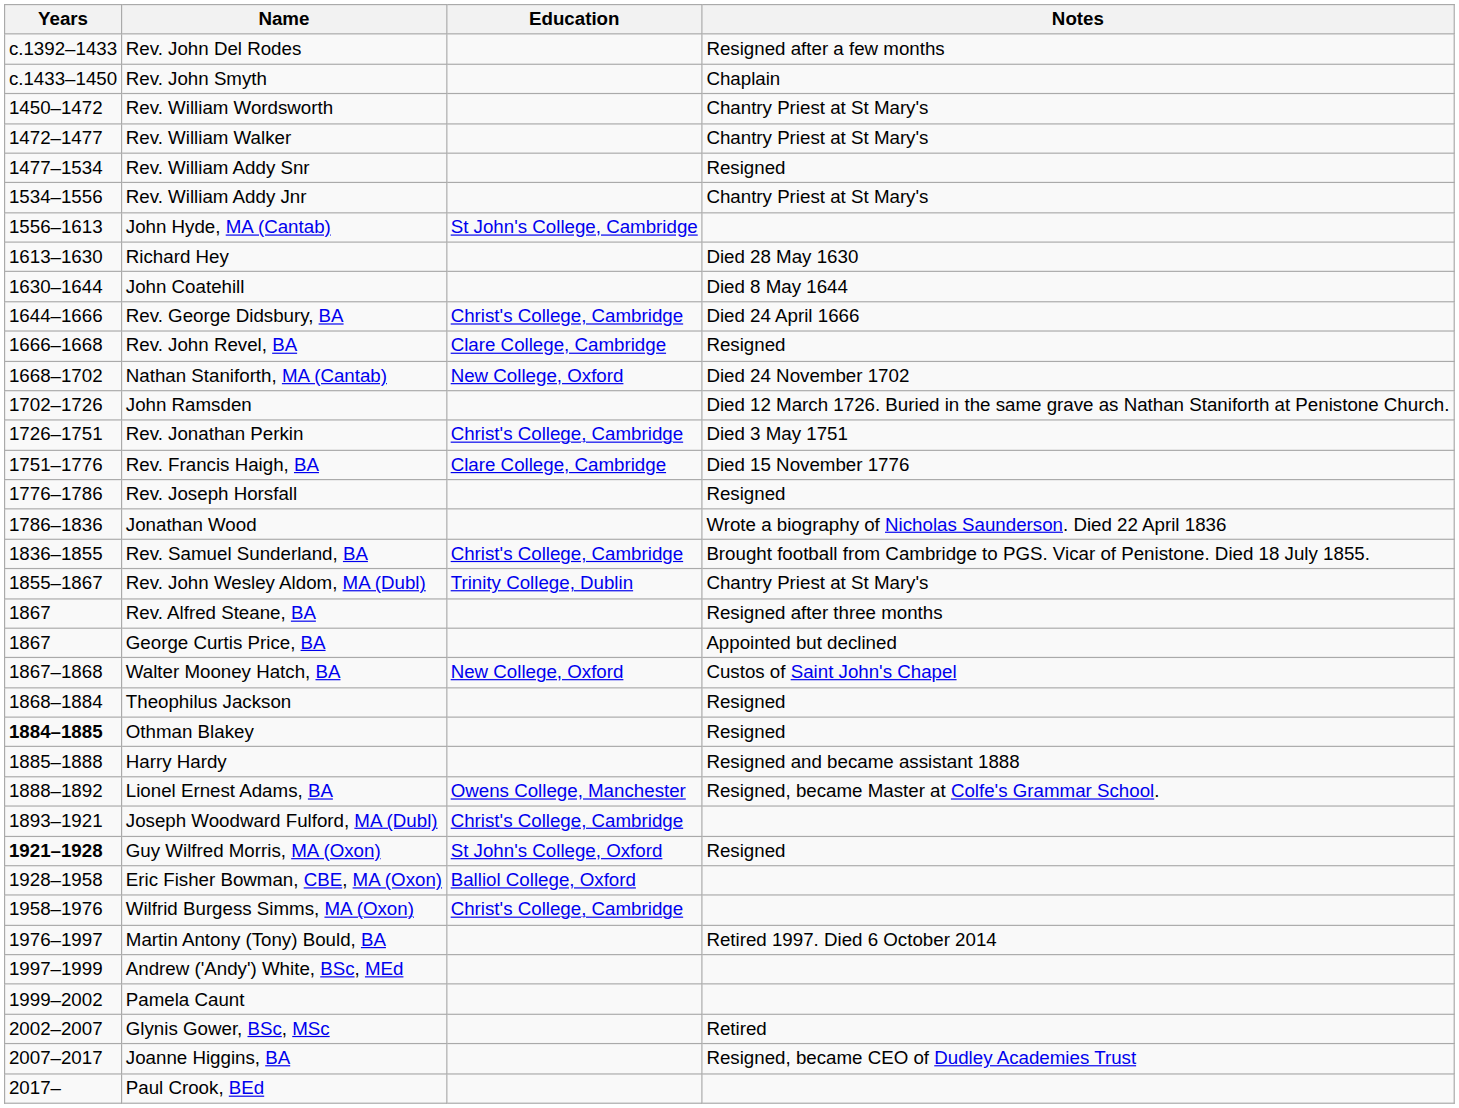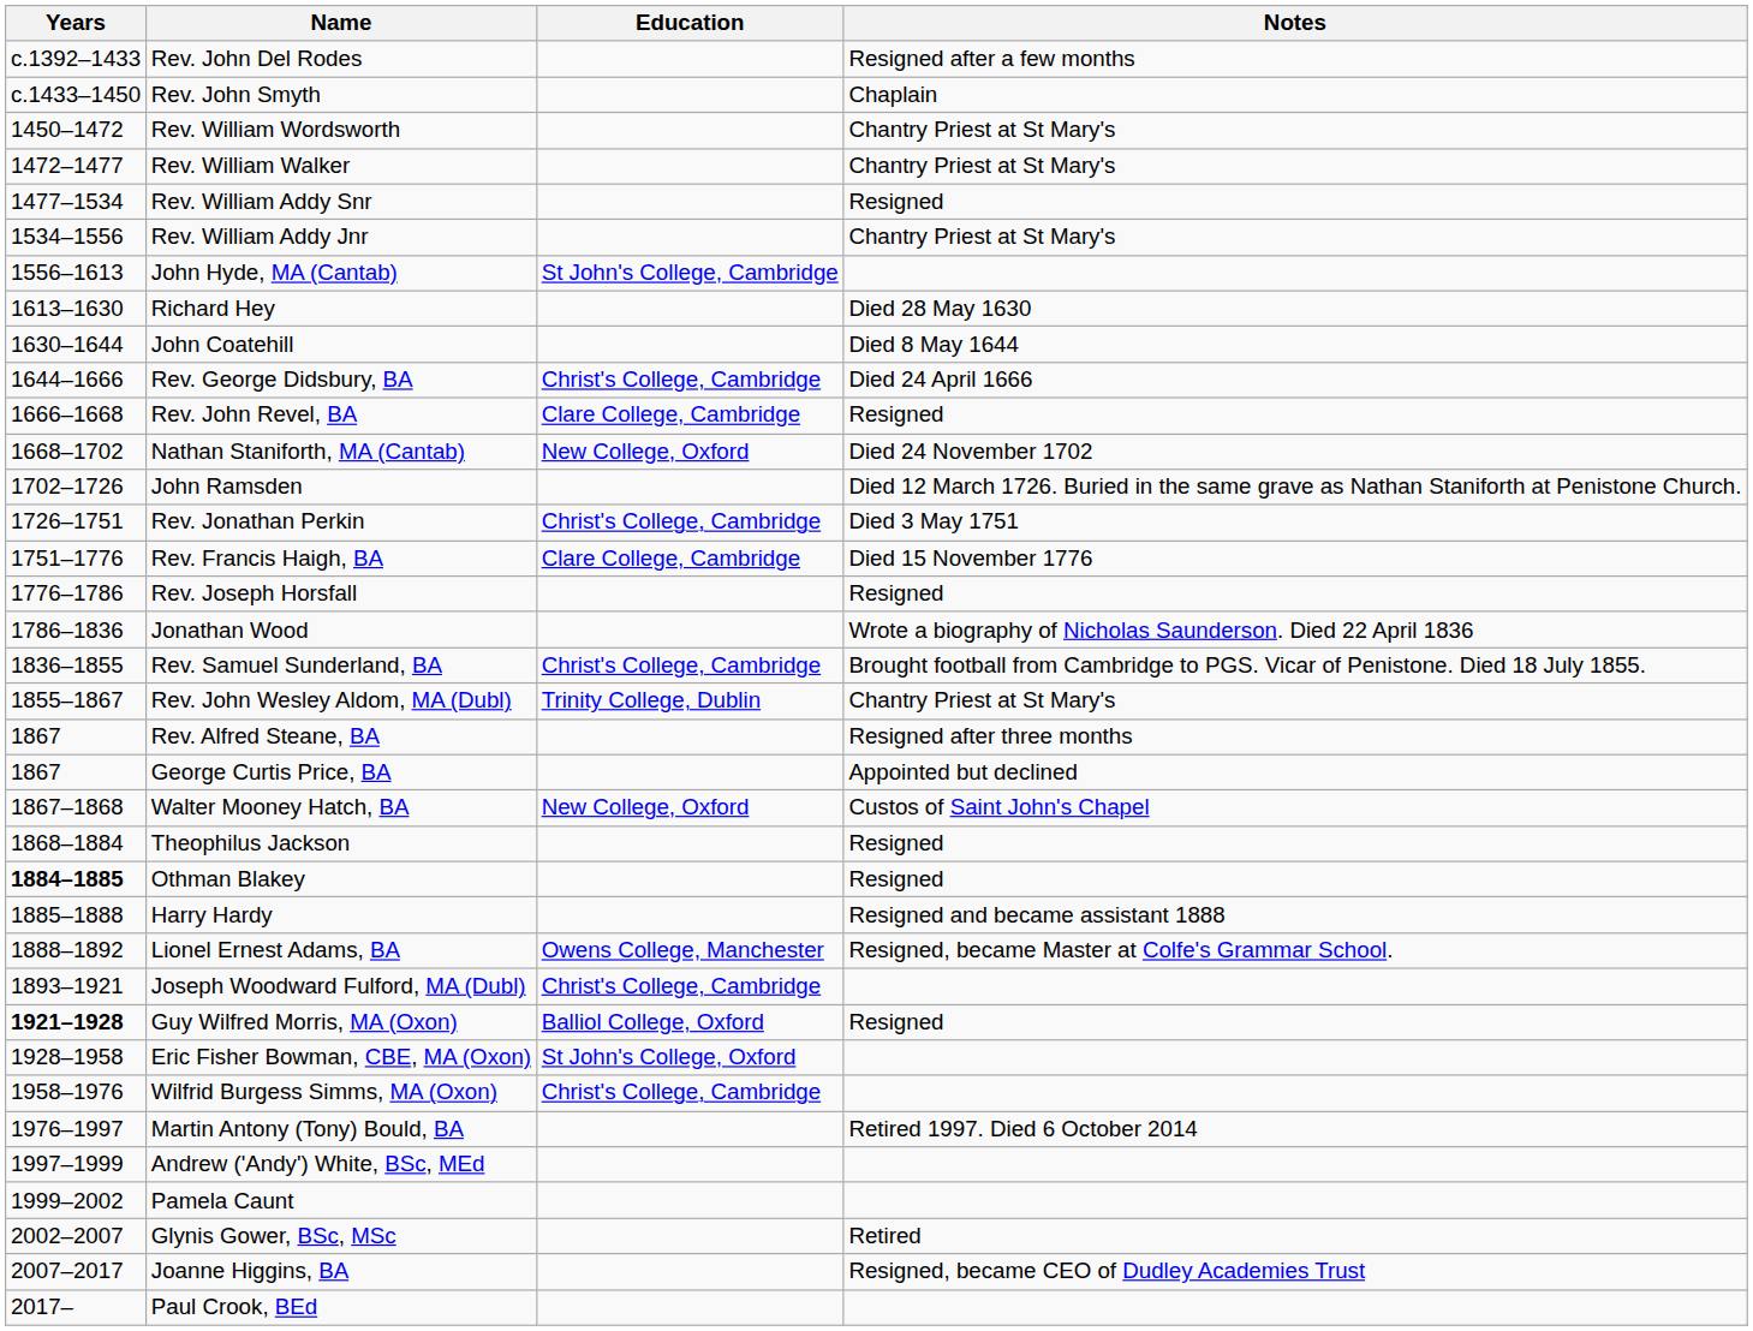 <table class="wikitable">
 <tr>
 <th>Years</th>
 <th>Name</th>
 <th>Education</th>
 <th>Notes</th>
 </tr>
 <tr>
 <td>c.1392–1433</td>
 <td>Rev. John Del Rodes</td>
 <td></td>
 <td>Resigned after a few months</td>
 </tr>
 <tr>
 <td>c.1433–1450</td>
 <td>Rev. John Smyth</td>
 <td></td>
 <td>Chaplain</td>
 </tr>
 <tr>
 <td>1450–1472</td>
 <td>Rev. William Wordsworth</td>
 <td></td>
 <td>Chantry Priest at St Mary's</td>
 </tr>
 <tr>
 <td>1472–1477</td>
 <td>Rev. William Walker</td>
 <td></td>
 <td>Chantry Priest at St Mary's</td>
 </tr>
 <tr>
 <td>1477–1534</td>
 <td>Rev. William Addy Snr</td>
 <td></td>
 <td>Resigned</td>
 </tr>
 <tr>
 <td>1534–1556</td>
 <td>Rev. William Addy Jnr</td>
 <td></td>
 <td>Chantry Priest at St Mary's</td>
 </tr>
 <tr>
 <td>1556–1613</td>
 <td>John Hyde, <a href='#'>MA (Cantab)</a></td>
 <td><a href='#'>St John's College, Cambridge</a></td>
 <td></td>
 </tr>
 <tr>
 <td>1613–1630</td>
 <td>Richard Hey</td>
 <td></td>
 <td>Died 28 May 1630</td>
 </tr>
 <tr>
 <td>1630–1644</td>
 <td>John Coatehill</td>
 <td></td>
 <td>Died 8 May 1644</td>
 </tr>
 <tr>
 <td>1644–1666</td>
 <td>Rev. George Didsbury, <a href='#'>BA</a></td>
 <td><a href='#'>Christ's College, Cambridge</a></td>
 <td>Died 24 April 1666</td>
 </tr>
 <tr>
 <td>1666–1668</td>
 <td>Rev. John Revel, <a href='#'>BA</a></td>
 <td><a href='#'>Clare College, Cambridge</a></td>
 <td>Resigned</td>
 </tr>
 <tr>
 <td>1668–1702</td>
 <td>Nathan Staniforth, <a href='#'>MA (Cantab)</a></td>
 <td><a href='#'>New College, Oxford</a></td>
 <td>Died 24 November 1702</td>
 </tr>
 <tr>
 <td>1702–1726</td>
 <td>John Ramsden</td>
 <td></td>
 <td>Died 12 March 1726. Buried in the same grave as Nathan Staniforth at Penistone Church.</td>
 </tr>
 <tr>
 <td>1726–1751</td>
 <td>Rev. Jonathan Perkin</td>
 <td><a href='#'>Christ's College, Cambridge</a></td>
 <td>Died 3 May 1751</td>
 </tr>
 <tr>
 <td>1751–1776</td>
 <td>Rev. Francis Haigh, <a href='#'>BA</a></td>
 <td><a href='#'>Clare College, Cambridge</a></td>
 <td>Died 15 November 1776</td>
 </tr>
 <tr>
 <td>1776–1786</td>
 <td>Rev. Joseph Horsfall</td>
 <td></td>
 <td>Resigned</td>
 </tr>
 <tr>
 <td>1786–1836</td>
 <td>Jonathan Wood</td>
 <td></td>
 <td>Wrote a biography of <a href='#'>Nicholas Saunderson</a>. Died 22 April 1836</td>
 </tr>
 <tr>
 <td>1836–1855</td>
 <td>Rev. Samuel Sunderland, <a href='#'>BA</a></td>
 <td><a href='#'>Christ's College, Cambridge</a></td>
 <td>Brought football from Cambridge to PGS.   Vicar of Penistone. Died 18 July 1855.</td>
 </tr>
 <tr>
 <td>1855–1867</td>
 <td>Rev. John Wesley Aldom, <a href='#'>MA (Dubl)</a></td>
 <td><a href='#'>Trinity College, Dublin</a></td>
 <td>Chantry Priest at St Mary's</td>
 </tr>
 <tr>
 <td>1867</td>
 <td>Rev. Alfred Steane, <a href='#'>BA</a></td>
 <td></td>
 <td>Resigned after three months</td>
 </tr>
 <tr>
 <td>1867</td>
 <td>George Curtis Price, <a href='#'>BA</a></td>
 <td></td>
 <td>Appointed but declined</td>
 </tr>
 <tr>
 <td>1867–1868</td>
 <td>Walter Mooney Hatch, <a href='#'>BA</a></td>
 <td><a href='#'>New College, Oxford</a></td>
 <td>Custos of <a href='#'>Saint John's Chapel</a></td>
 </tr>
 <tr>
 <td>1868–1884</td>
 <td>Theophilus Jackson</td>
 <td></td>
 <td>Resigned</td>
 </tr>
 <tr>
 <td><strong>1884–1885</strong></td>
 <td>Othman Blakey</td>
 <td></td>
 <td>Resigned</td>
 </tr>
 <tr>
 <td>1885–1888</td>
 <td>Harry Hardy</td>
 <td></td>
 <td>Resigned and became assistant 1888</td>
 </tr>
 <tr>
 <td>1888–1892</td>
 <td>Lionel Ernest Adams, <a href='#'>BA</a></td>
 <td><a href='#'>Owens College, Manchester</a></td>
 <td>Resigned, became Master at <a href='#'>Colfe's Grammar School</a>.</td>
 </tr>
 <tr>
 <td>1893–1921</td>
 <td>Joseph Woodward Fulford, <a href='#'>MA (Dubl)</a></td>
 <td><a href='#'>Christ's College, Cambridge</a></td>
 <td></td>
 </tr>
 <tr>
 <td><strong>1921–1928</strong></td>
 <td>Guy Wilfred Morris, <a href='#'>MA (Oxon)</a></td>
-<td><a href='#'>St John's College, Oxford</a></td>
+<td><a href='#'>Balliol College, Oxford</a></td>
 <td>Resigned</td>
 </tr>
 <tr>
 <td>1928–1958</td>
 <td>Eric Fisher Bowman, <a href='#'>CBE</a>, <a href='#'>MA (Oxon)</a></td>
-<td><a href='#'>Balliol College, Oxford</a></td>
+<td><a href='#'>St John's College, Oxford</a></td>
 <td></td>
 </tr>
 <tr>
 <td>1958–1976</td>
 <td>Wilfrid Burgess Simms, <a href='#'>MA (Oxon)</a></td>
 <td><a href='#'>Christ's College, Cambridge</a></td>
 <td></td>
 </tr>
 <tr>
 <td>1976–1997</td>
 <td>Martin Antony (Tony) Bould, <a href='#'>BA</a></td>
 <td></td>
 <td>Retired 1997. Died 6 October 2014</td>
 </tr>
 <tr>
 <td>1997–1999</td>
 <td>Andrew ('Andy') White, <a href='#'>BSc</a>, <a href='#'>MEd</a></td>
 <td></td>
 <td></td>
 </tr>
 <tr>
 <td>1999–2002</td>
 <td>Pamela Caunt</td>
 <td></td>
 <td></td>
 </tr>
 <tr>
 <td>2002–2007</td>
 <td>Glynis Gower, <a href='#'>BSc</a>, <a href='#'>MSc</a></td>
 <td></td>
 <td>Retired   </td>
 </tr>
 <tr>
 <td>2007–2017</td>
 <td>Joanne Higgins, <a href='#'>BA</a></td>
 <td></td>
 <td>Resigned, became CEO of <a href='#'>Dudley Academies Trust</a></td>
 </tr>
 <tr>
 <td>2017–</td>
 <td>Paul Crook, <a href='#'>BEd</a></td>
 <td></td>
 <td></td>
 </tr>
 </table>
